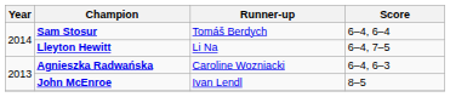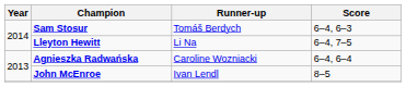 <table class="wikitable" style="font-size:90%">
 <tr>
 <th>Year</th>
 <th width="200">Champion</th>
 <th width="200">Runner-up</th>
 <th width="125">Score</th>
 </tr>
 <tr>
 <td rowspan=2>2014</td>
 <td> <strong><a href='#'>Sam Stosur</a></strong></td>
 <td> <a href='#'>Tomáš Berdych</a></td>
-<td>6–4, 6–4</td>
+<td>6–4, 6–3</td>
 </tr>
 <tr>
 <td> <strong><a href='#'>Lleyton Hewitt</a></strong></td>
 <td> <a href='#'>Li Na</a></td>
 <td>6–4, 7–5</td>
 </tr>
 <tr>
 <td rowspan=2>2013</td>
 <td> <strong><a href='#'>Agnieszka Radwańska</a></strong></td>
 <td> <a href='#'>Caroline Wozniacki</a></td>
-<td>6–4, 6–3</td>
+<td>6–4, 6–4</td>
 </tr>
 <tr>
 <td> <strong><a href='#'>John McEnroe</a></strong></td>
 <td> <a href='#'>Ivan Lendl</a></td>
 <td>8–5</td>
 </tr>
 <tr>
 </tr>
 </table>
